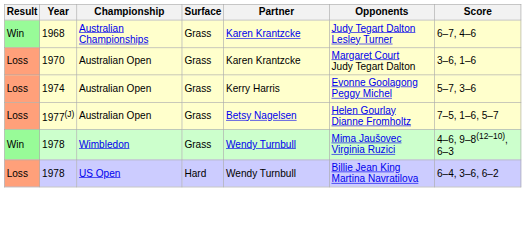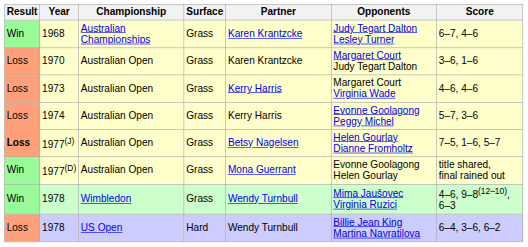 <table class="sortable wikitable">
 <tr>
 <th>Result</th>
 <th>Year</th>
 <th style="width:160px">Championship</th>
 <th style="width:50px">Surface</th>
 <th style="width:160px">Partner</th>
 <th style="width:160px">Opponents</th>
 <th style="width:130px" class="unsortable">Score</th>
 </tr>
 <tr style="background:#ffc;">
 <td style="background:#98fb98;">Win</td>
 <td>1968</td>
 <td><a href='#'>Australian Championships</a></td>
 <td>Grass</td>
 <td> <a href='#'>Karen Krantzcke</a></td>
 <td> <a href='#'>Judy Tegart Dalton</a><br>  <a href='#'>Lesley Turner</a></td>
 <td>6–7, 4–6</td>
 </tr>
 <tr style="background:#ffc;">
 <td style="background:#ffa07a;">Loss</td>
 <td>1970</td>
 <td>Australian Open</td>
 <td>Grass</td>
 <td> Karen Krantzcke</td>
 <td> <a href='#'>Margaret Court</a> <br>  Judy Tegart Dalton</td>
 <td>3–6, 1–6</td>
 </tr>
 <tr style="background:#ffc;">
 <td style="background:#ffa07a;">Loss</td>
+<td>1973</td>
+<td>Australian Open</td>
+<td>Grass</td>
+<td> <a href='#'>Kerry Harris</a></td>
+<td> Margaret Court <br>  <a href='#'>Virginia Wade</a></td>
+<td>4–6, 4–6</td>
+</tr>
+<tr style="background:#ffc;">
+<td style="background:#ffa07a;">Loss</td>
 <td>1974</td>
 <td>Australian Open</td>
 <td>Grass</td>
 <td> Kerry Harris</td>
 <td> <a href='#'>Evonne Goolagong</a> <br>  <a href='#'>Peggy Michel</a></td>
 <td>5–7, 3–6</td>
 </tr>
 <tr style="background:#ffc;">
-<td style="background:#ffa07a;">Loss</td>
+<td style="background:#ffa07a;"><strong>Loss</strong></td>
 <td>1977<sup>(J)</sup></td>
 <td>Australian Open</td>
 <td>Grass</td>
 <td> <a href='#'>Betsy Nagelsen</a></td>
 <td> <a href='#'>Helen Gourlay</a><br>  <a href='#'>Dianne Fromholtz</a></td>
 <td>7–5, 1–6, 5–7</td>
+</tr>
+<tr style="background:#ffc;">
+<td style="background:#98fb98;">Win</td>
+<td>1977<sup>(D)</sup></td>
+<td>Australian Open</td>
+<td>Grass</td>
+<td> <a href='#'>Mona Guerrant</a></td>
+<td> Evonne Goolagong<br>  Helen Gourlay</td>
+<td>title shared,<br>final rained out</td>
 </tr>
 <tr style="background:#cfc;">
 <td style="background:#98fb98;">Win</td>
 <td>1978</td>
 <td><a href='#'>Wimbledon</a></td>
 <td>Grass</td>
 <td> <a href='#'>Wendy Turnbull</a></td>
 <td> <a href='#'>Mima Jaušovec</a><br> <a href='#'>Virginia Ruzici</a></td>
 <td>4–6, 9–8<sup>(12–10)</sup>, 6–3</td>
 </tr>
 <tr style="background:#ccf;">
 <td style="background:#ffa07a;">Loss</td>
 <td>1978</td>
 <td><a href='#'>US Open</a></td>
 <td>Hard</td>
 <td> Wendy Turnbull</td>
 <td> <a href='#'>Billie Jean King</a><br>  <a href='#'>Martina Navratilova</a></td>
 <td>6–4, 3–6, 6–2</td>
 </tr>
 </table>
